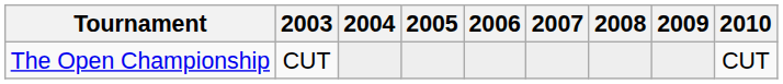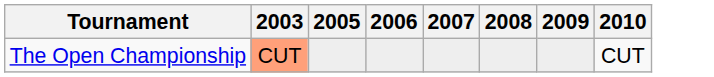 <table class="wikitable" style="font-size:95%;text-align:center;">
 <tr>
 <th>Tournament</th>
 <th>2003</th>
-<th>2004</th>
 <th>2005</th>
 <th>2006</th>
 <th>2007</th>
 <th>2008</th>
 <th>2009</th>
 <th>2010</th>
 </tr>
 <tr>
 <td><a href='#'>The Open Championship</a></td>
-<td>CUT</td>
-<td style="background:#eeeeee;"></td>
+<td style="background: lightsalmon;">CUT</td>
 <td style="background:#eeeeee;"></td>
 <td style="background:#eeeeee;"></td>
 <td style="background:#eeeeee;"></td>
 <td style="background:#eeeeee;"></td>
 <td style="background:#eeeeee;"></td>
 <td>CUT</td>
 </tr>
 </table>
